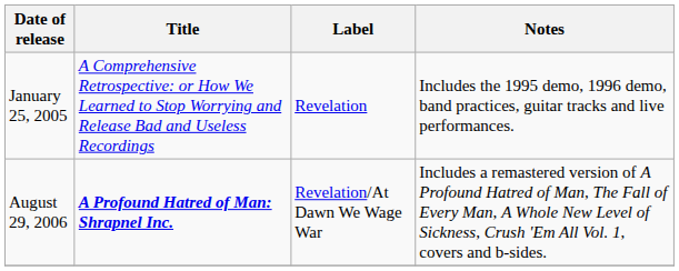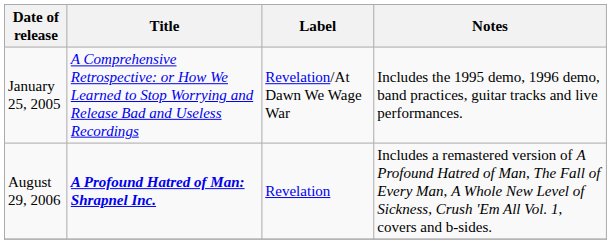 <table class="wikitable" style="font-size: 95%;">
 <tr>
 <th>Date of release</th>
 <th>Title</th>
 <th>Label</th>
 <th>Notes</th>
 </tr>
 <tr>
 <td>January 25, 2005</td>
 <td><em><a href='#'>A Comprehensive Retrospective: or How We Learned to Stop Worrying and Release Bad and Useless Recordings</a></em></td>
-<td><a href='#'>Revelation</a></td>
+<td><a href='#'>Revelation</a>/At Dawn We Wage War</td>
 <td>Includes the 1995 demo, 1996 demo, band practices, guitar tracks and live performances.</td>
 </tr>
 <tr>
 <td>August 29, 2006</td>
 <td><strong><em><a href='#'>A Profound Hatred of Man: Shrapnel Inc.</a></em></strong></td>
-<td><a href='#'>Revelation</a>/At Dawn We Wage War</td>
+<td><a href='#'>Revelation</a></td>
 <td>Includes a remastered version of <em>A Profound Hatred of Man</em>, <em>The Fall of Every Man</em>, <em>A Whole New Level of Sickness</em>, <em>Crush 'Em All Vol. 1</em>, covers and b-sides.</td>
 </tr>
 <tr>
 </tr>
 </table>
